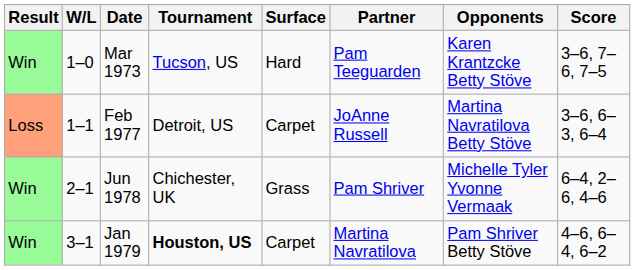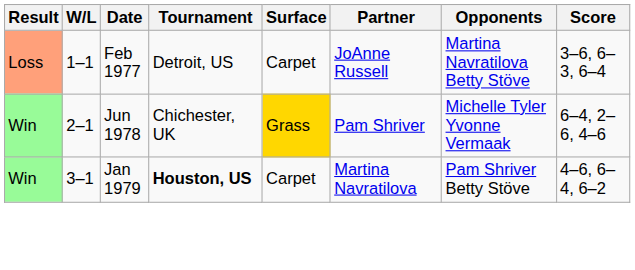 <table class="sortable wikitable">
 <tr>
 <th>Result</th>
 <th>W/L</th>
 <th style="width:50px">Date</th>
 <th style="width:130px">Tournament</th>
 <th>Surface</th>
 <th style="width:150px">Partner</th>
 <th style="width:150px">Opponents</th>
 <th style="width:110px" class="unsortable">Score</th>
-</tr>
-<tr>
-<td style="background:#98fb98;">Win</td>
-<td>1–0</td>
-<td>Mar 1973</td>
-<td><a href='#'>Tucson</a>, US</td>
-<td>Hard</td>
-<td> <a href='#'>Pam Teeguarden</a></td>
-<td> <a href='#'>Karen Krantzcke</a> <br>  <a href='#'>Betty Stöve</a></td>
-<td>3–6, 7–6, 7–5</td>
 </tr>
 <tr>
 <td style="background:#ffa07a;">Loss</td>
 <td>1–1</td>
 <td>Feb 1977</td>
 <td>Detroit, US</td>
 <td>Carpet</td>
 <td> <a href='#'>JoAnne Russell</a></td>
 <td> <a href='#'>Martina Navratilova</a> <br>  <a href='#'>Betty Stöve</a></td>
 <td>3–6, 6–3, 6–4</td>
 </tr>
 <tr>
 <td style="background:#98fb98;">Win</td>
 <td>2–1</td>
 <td>Jun 1978</td>
 <td>Chichester, UK</td>
-<td>Grass</td>
+<td style="background: gold;">Grass</td>
 <td> <a href='#'>Pam Shriver</a></td>
 <td> <a href='#'>Michelle Tyler</a> <br>  <a href='#'>Yvonne Vermaak</a></td>
 <td>6–4, 2–6, 4–6</td>
 </tr>
 <tr>
 <td style="background:#98fb98;">Win</td>
 <td>3–1</td>
 <td>Jan 1979</td>
 <td><strong>Houston, US</strong></td>
 <td>Carpet</td>
 <td> <a href='#'>Martina Navratilova</a></td>
 <td> <a href='#'>Pam Shriver</a> <br>  Betty Stöve</td>
 <td>4–6, 6–4, 6–2</td>
 </tr>
 </table>
